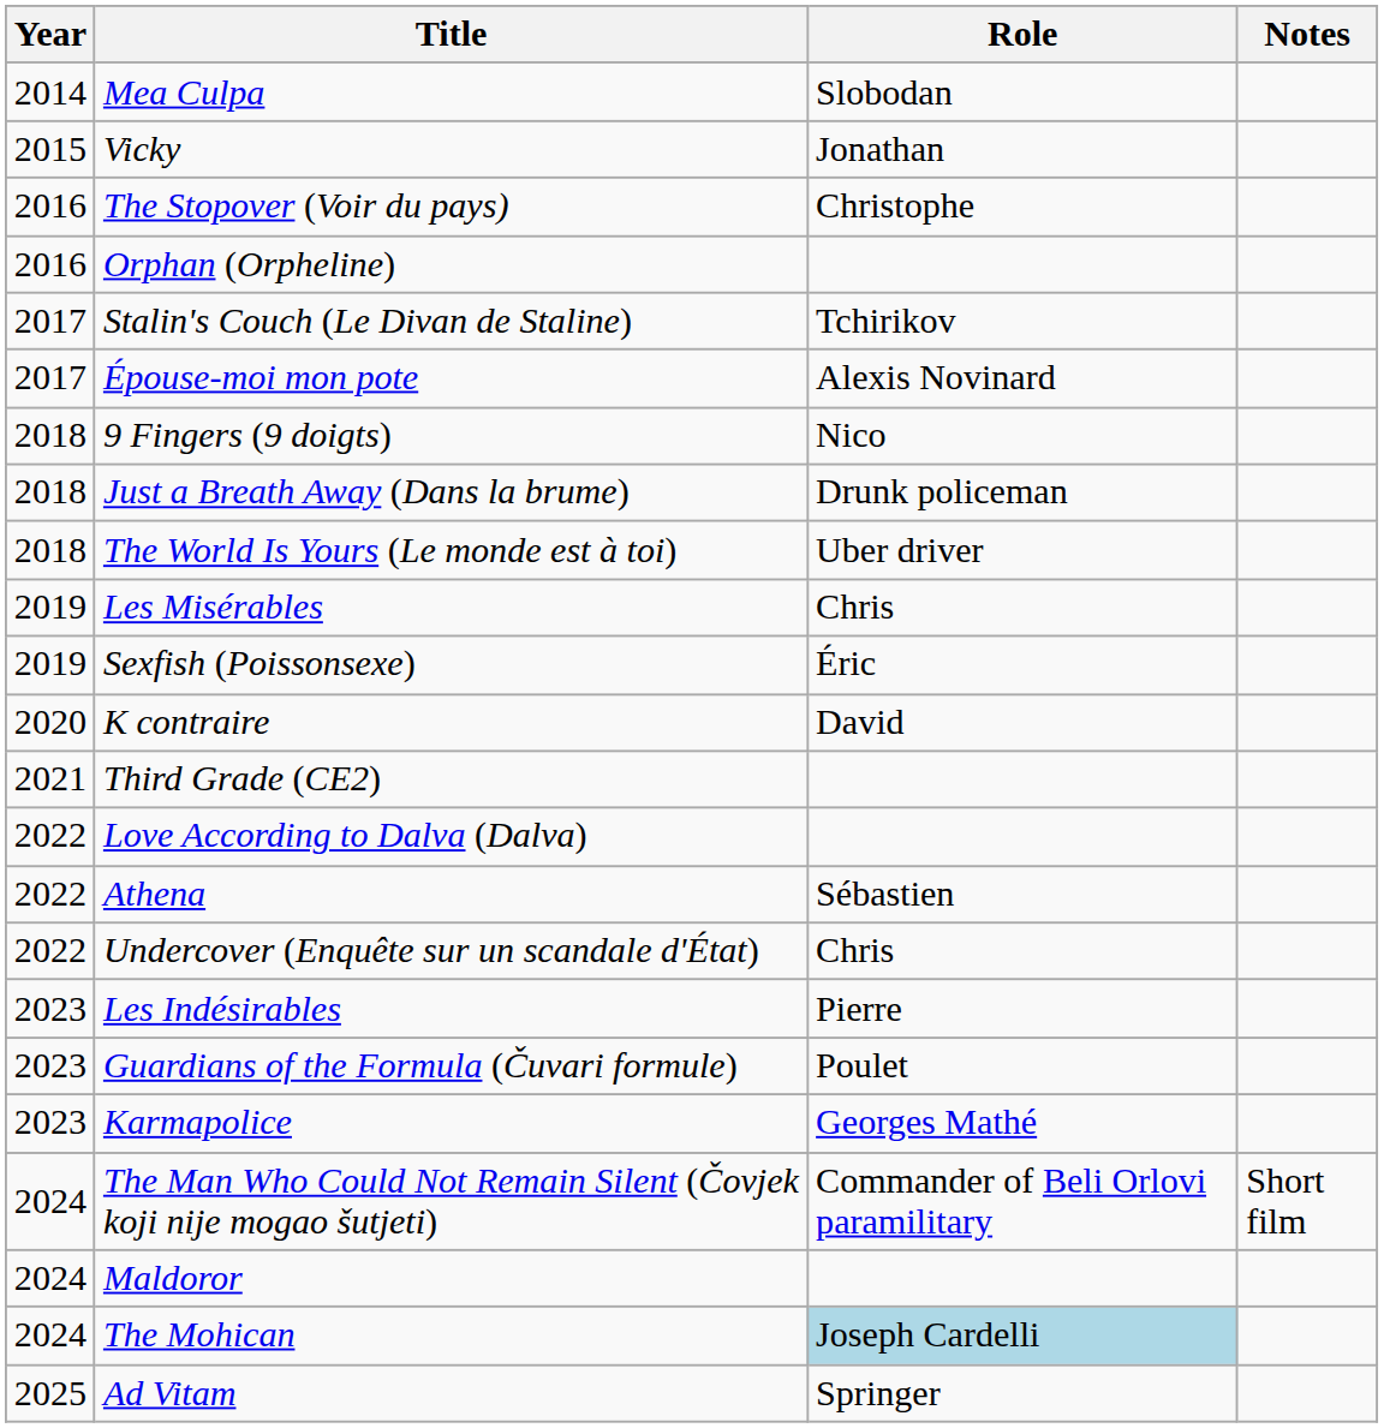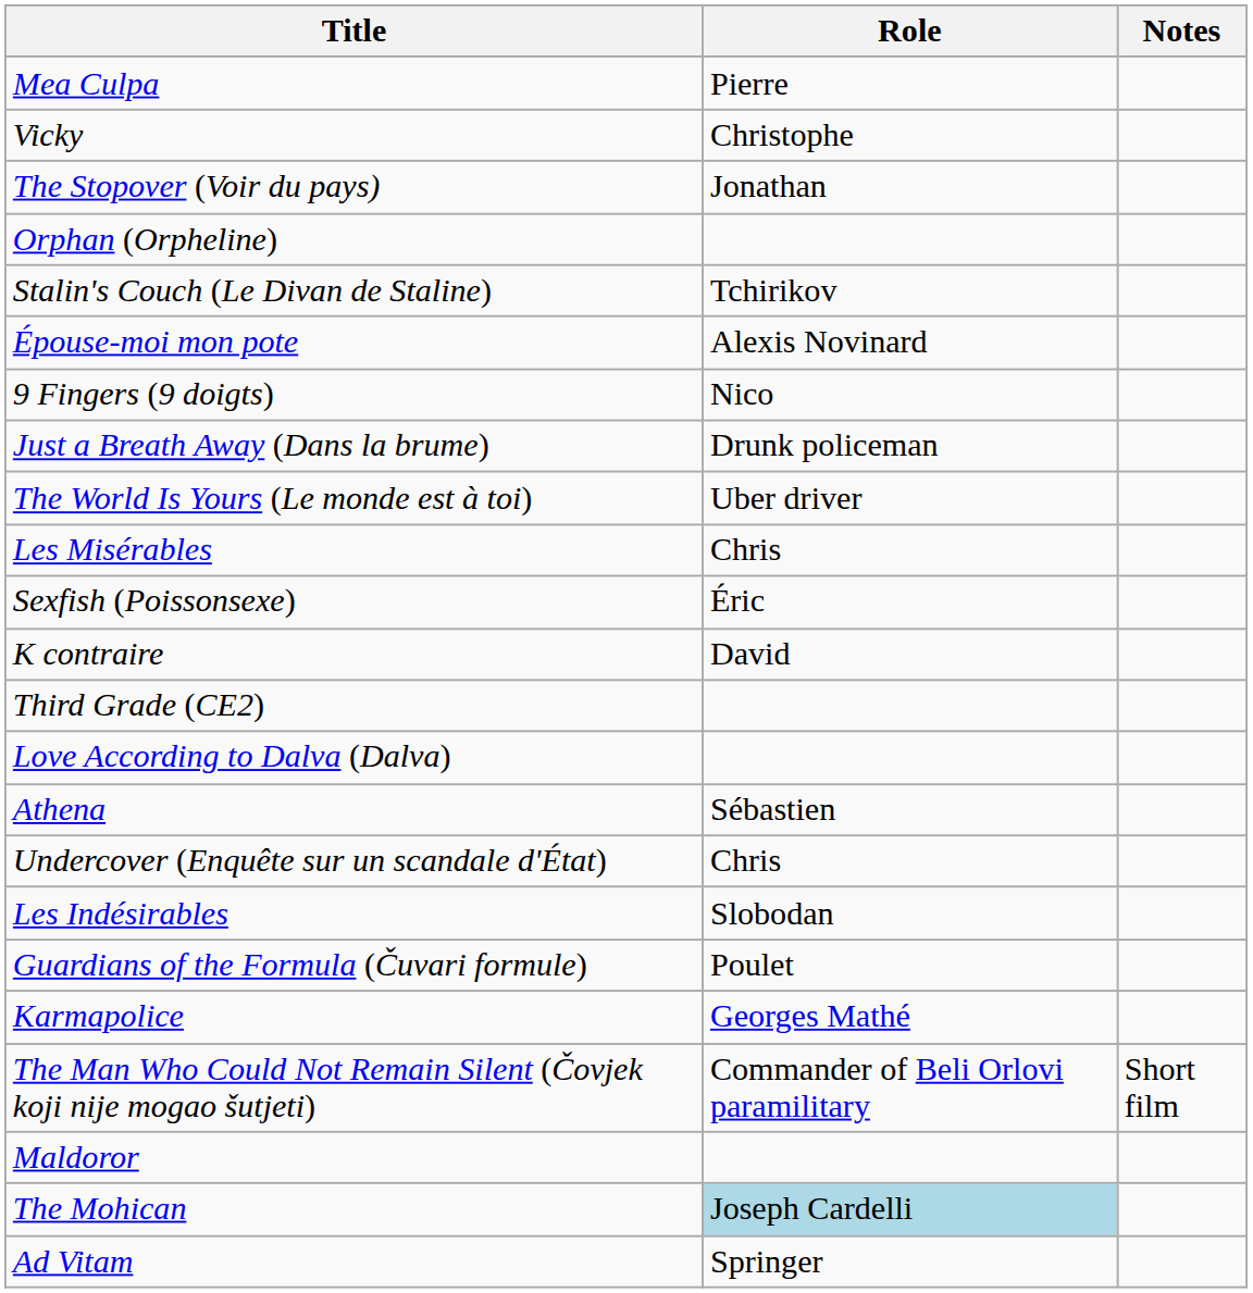 <table class="wikitable sortable">
 <tr>
-<th>Year</th>
 <th>Title</th>
 <th>Role</th>
 <th class="unsortable">Notes</th>
 </tr>
 <tr>
-<td>2014</td>
 <td><em><a href='#'>Mea Culpa</a></em></td>
-<td>Slobodan</td>
+<td>Pierre</td>
 <td></td>
 </tr>
 <tr>
-<td>2015</td>
 <td><em>Vicky</em></td>
+<td>Christophe</td>
+<td></td>
+</tr>
+<tr>
+<td><em><a href='#'>The Stopover</a></em> (<em>Voir du pays)</em></td>
 <td>Jonathan</td>
 <td></td>
 </tr>
 <tr>
-<td>2016</td>
-<td><em><a href='#'>The Stopover</a></em> (<em>Voir du pays)</em></td>
-<td>Christophe</td>
-<td></td>
-</tr>
-<tr>
-<td>2016</td>
 <td><em><a href='#'>Orphan</a></em> (<em>Orpheline</em>)</td>
 <td></td>
 <td></td>
 </tr>
 <tr>
-<td>2017</td>
 <td><em>Stalin's Couch</em> (<em>Le Divan de Staline</em>)</td>
 <td>Tchirikov</td>
 <td></td>
 </tr>
 <tr>
-<td>2017</td>
 <td><em><a href='#'>Épouse-moi mon pote</a></em></td>
 <td>Alexis Novinard</td>
 <td></td>
 </tr>
 <tr>
-<td>2018</td>
 <td><em>9 Fingers</em> (<em>9 doigts</em>)</td>
 <td>Nico</td>
 <td></td>
 </tr>
 <tr>
-<td>2018</td>
 <td><em><a href='#'>Just a Breath Away</a></em> (<em>Dans la brume</em>)</td>
 <td>Drunk policeman</td>
 <td></td>
 </tr>
 <tr>
-<td>2018</td>
 <td><em><a href='#'>The World Is Yours</a></em> (<em>Le monde est à toi</em>)</td>
 <td>Uber driver</td>
 <td></td>
 </tr>
 <tr>
-<td>2019</td>
 <td><em><a href='#'>Les Misérables</a></em></td>
 <td>Chris</td>
 <td></td>
 </tr>
 <tr>
-<td>2019</td>
 <td><em>Sexfish</em> (<em>Poissonsexe</em>)</td>
 <td>Éric</td>
 <td></td>
 </tr>
 <tr>
-<td>2020</td>
 <td><em>K contraire</em></td>
 <td>David</td>
 <td></td>
 </tr>
 <tr>
-<td>2021</td>
 <td><em>Third Grade</em> (<em>CE2</em>)</td>
 <td></td>
 <td></td>
 </tr>
 <tr>
-<td>2022</td>
 <td><em><a href='#'>Love According to Dalva</a></em> (<em>Dalva</em>)</td>
 <td></td>
 <td></td>
 </tr>
 <tr>
-<td>2022</td>
 <td><em><a href='#'>Athena</a></em></td>
 <td>Sébastien</td>
 <td></td>
 </tr>
 <tr>
-<td>2022</td>
 <td><em>Undercover</em> (<em>Enquête sur un scandale d'État</em>)</td>
 <td>Chris</td>
 <td></td>
 </tr>
 <tr>
-<td>2023</td>
 <td><em><a href='#'>Les Indésirables</a></em></td>
-<td>Pierre</td>
+<td>Slobodan</td>
 <td></td>
 </tr>
 <tr>
-<td>2023</td>
 <td><em><a href='#'>Guardians of the Formula</a></em> (<em>Čuvari formule</em>)</td>
 <td>Poulet</td>
 <td></td>
 </tr>
 <tr>
-<td>2023</td>
 <td><em><a href='#'>Karmapolice</a></em></td>
 <td><a href='#'>Georges Mathé</a></td>
 <td></td>
 </tr>
 <tr>
-<td>2024</td>
 <td><em><a href='#'>The Man Who Could Not Remain Silent</a></em> (<em>Čovjek koji nije mogao šutjeti</em>)</td>
 <td>Commander of <a href='#'>Beli Orlovi paramilitary</a></td>
 <td>Short film</td>
 </tr>
 <tr>
-<td>2024</td>
 <td><em><a href='#'>Maldoror</a></em></td>
 <td></td>
 <td></td>
 </tr>
 <tr>
-<td>2024</td>
 <td><em><a href='#'>The Mohican</a></em></td>
 <td style="background: lightblue;">Joseph Cardelli</td>
 <td></td>
 </tr>
 <tr>
-<td>2025</td>
 <td><em><a href='#'> Ad Vitam</a></em></td>
 <td>Springer</td>
 <td></td>
 </tr>
 </table>
